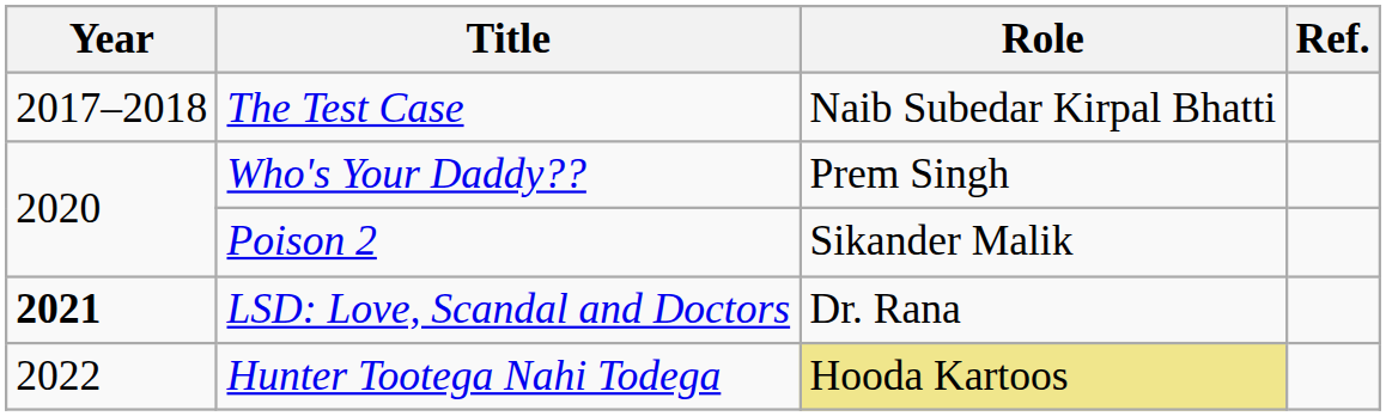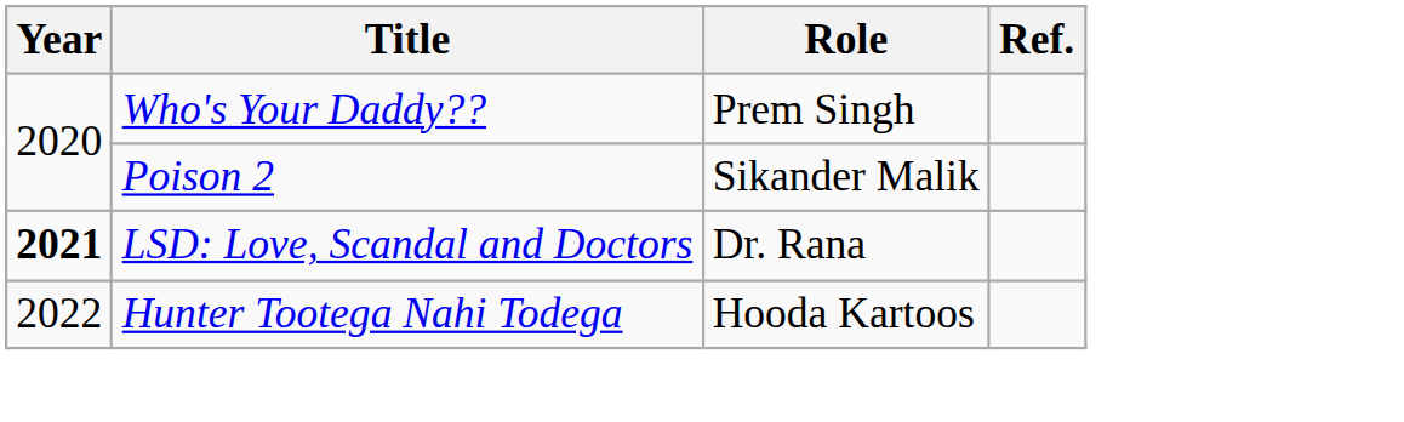 <table class="wikitable sortable">
 <tr>
 <th scope="col">Year</th>
 <th scope="col">Title</th>
 <th scope="col">Role</th>
 <th scope="col">Ref.</th>
-</tr>
-<tr>
-<td>2017–2018</td>
-<td><em><a href='#'>The Test Case</a></em></td>
-<td>Naib Subedar Kirpal Bhatti</td>
-<td></td>
 </tr>
 <tr>
 <td rowspan="2">2020</td>
 <td><em><a href='#'>Who's Your Daddy??</a></em></td>
 <td>Prem Singh</td>
 <td></td>
 </tr>
 <tr>
 <td><em><a href='#'>Poison 2</a></em></td>
 <td>Sikander Malik</td>
 <td></td>
 </tr>
 <tr>
 <td><strong>2021</strong></td>
 <td><a href='#'><em>LSD: Love, Scandal and Doctors</em></a></td>
 <td>Dr. Rana</td>
 <td></td>
 </tr>
 <tr>
 <td>2022</td>
 <td><em><a href='#'>Hunter Tootega Nahi Todega</a></em></td>
-<td style="background: khaki;">Hooda Kartoos</td>
+<td>Hooda Kartoos</td>
 <td></td>
 </tr>
 </table>
